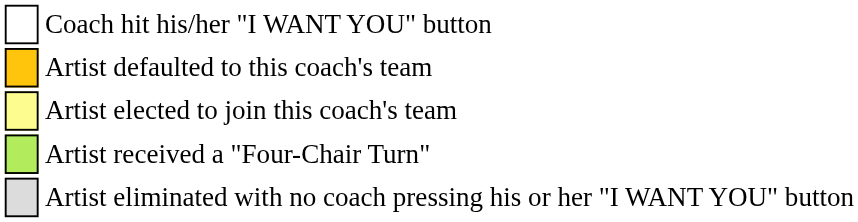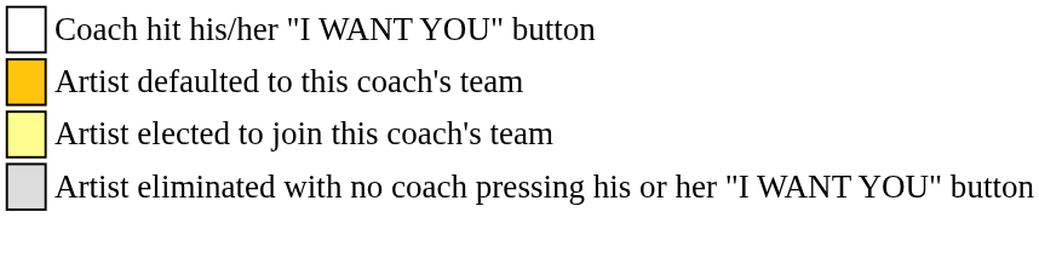 <table class="toccolours" style="font-size: 90%; white-space: nowrap;">
 <tr>
 <td style="background-color:white; border: 1px solid black;"> <strong></strong> </td>
 <td>Coach hit his/her "I WANT YOU" button</td>
 </tr>
 <tr>
 <td style="background-color:#FFC40C; border: 1px solid black">    </td>
 <td>Artist defaulted to this coach's team</td>
 </tr>
 <tr>
 <td style="background-color:#fdfc8f; border: 1px solid black;">    </td>
 <td style="padding-right: 8px">Artist elected to join this coach's team</td>
 </tr>
 <tr>
-<td style="background-color:#B2EC5D; border: 1px solid black">  </td>
-<td>Artist received a "Four-Chair Turn"</td>
-</tr>
-<tr>
 <td style="background-color:#DCDCDC; border: 1px solid black">    </td>
 <td>Artist eliminated with no coach pressing his or her "I WANT YOU" button</td>
 </tr>
 </table>
